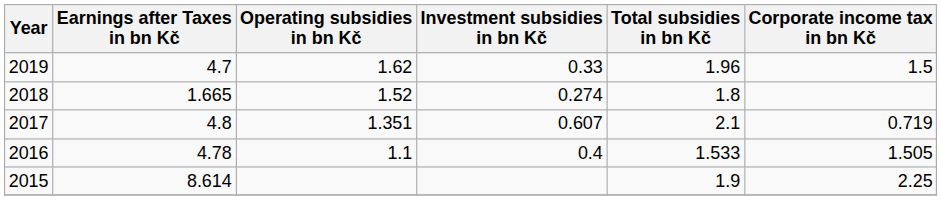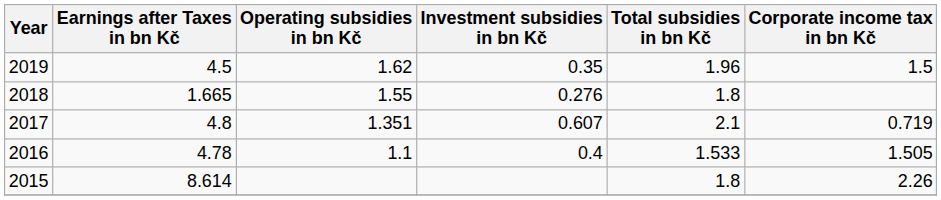 <table class="wikitable float-left" style="text-align: right;">
 <tr>
 <th>Year</th>
 <th>Earnings after Taxes <br>in bn Kč</th>
 <th>Operating subsidies <br>in bn Kč</th>
 <th>Investment subsidies <br>in bn Kč</th>
 <th>Total subsidies <br>in bn Kč</th>
 <th>Corporate income tax <br>in bn Kč</th>
 </tr>
 <tr>
 <td>2019</td>
-<td>4.7</td>
+<td>4.5</td>
 <td>1.62</td>
-<td>0.33</td>
+<td>0.35</td>
 <td>1.96</td>
 <td>1.5</td>
 </tr>
 <tr>
 <td>2018</td>
 <td>1.665</td>
-<td>1.52</td>
-<td>0.274</td>
+<td>1.55</td>
+<td>0.276</td>
 <td>1.8</td>
 </tr>
 <tr>
 <td>2017</td>
 <td>4.8</td>
 <td>1.351</td>
 <td>0.607</td>
 <td>2.1</td>
 <td>0.719</td>
 </tr>
 <tr>
 <td>2016</td>
 <td>4.78</td>
 <td>1.1</td>
 <td>0.4</td>
 <td>1.533</td>
 <td>1.505</td>
 </tr>
 <tr>
 <td>2015</td>
 <td>8.614</td>
 <td></td>
 <td></td>
-<td>1.9</td>
-<td>2.25</td>
+<td>1.8</td>
+<td>2.26</td>
 </tr>
 <tr>
 </tr>
 </table>
